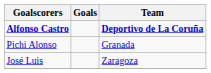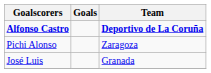 <table class="wikitable sortable" style="font-size:95%;">
 <tr>
 <th>Goalscorers</th>
 <th>Goals</th>
 <th>Team</th>
 </tr>
 <tr>
 <td> <strong><a href='#'>Alfonso Castro</a> </strong></td>
 <td></td>
 <td><strong><a href='#'>Deportivo de La Coruña</a></strong></td>
 </tr>
 <tr>
 <td> <a href='#'>Pichi Alonso</a></td>
 <td></td>
-<td><a href='#'>Granada</a></td>
+<td><a href='#'>Zaragoza</a></td>
 </tr>
 <tr>
 <td> <a href='#'>José Luis</a></td>
 <td></td>
-<td><a href='#'>Zaragoza</a></td>
+<td><a href='#'>Granada</a></td>
 </tr>
 <tr>
 </tr>
 </table>
